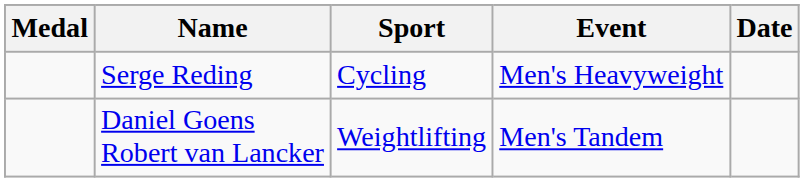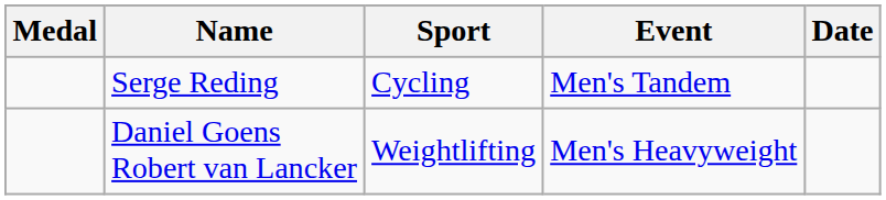 <table class=wikitable style="font-size:90%">
 <tr>
 <th>Medal</th>
 <th>Name</th>
 <th>Sport</th>
 <th>Event</th>
 <th>Date</th>
 </tr>
 <tr>
 <td></td>
 <td><a href='#'>Serge Reding</a></td>
 <td><a href='#'>Cycling</a></td>
-<td><a href='#'>Men's Heavyweight</a></td>
+<td><a href='#'>Men's Tandem</a></td>
 <td></td>
 </tr>
 <tr>
 <td></td>
 <td><a href='#'>Daniel Goens</a><br><a href='#'>Robert van Lancker</a></td>
 <td><a href='#'>Weightlifting</a></td>
-<td><a href='#'>Men's Tandem</a></td>
+<td><a href='#'>Men's Heavyweight</a></td>
 <td></td>
 </tr>
 </table>
